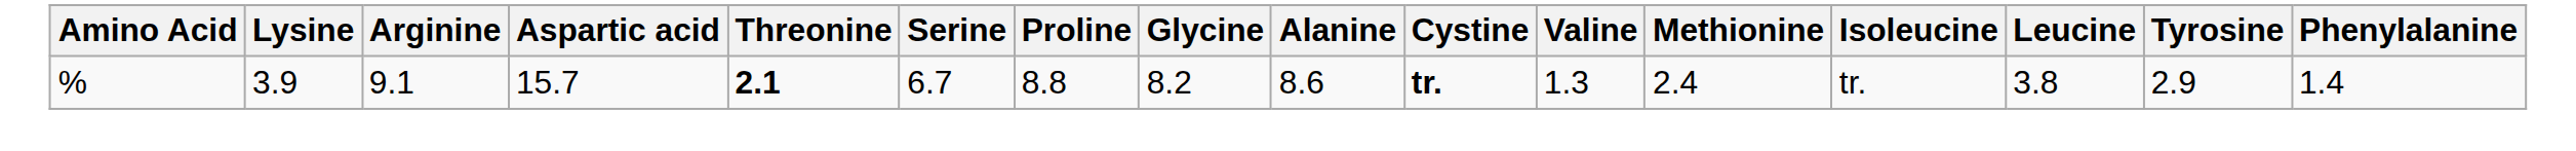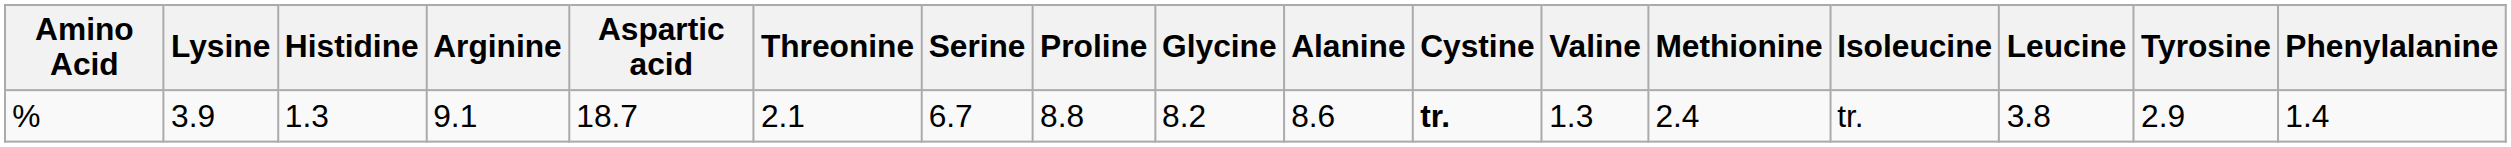 <table class="wikitable" style="margin: 1em auto">
 <tr>
 <th scope="col">Amino Acid</th>
 <th scope="col">Lysine</th>
+<th scope="col">Histidine</th>
 <th scope="col">Arginine</th>
 <th scope="col">Aspartic acid</th>
 <th scope="col">Threonine</th>
 <th scope="col">Serine</th>
 <th scope="col">Proline</th>
 <th scope="col">Glycine</th>
 <th scope="col">Alanine</th>
 <th scope="col">Cystine</th>
 <th scope="col">Valine</th>
 <th scope="col">Methionine</th>
 <th scope="col">Isoleucine</th>
 <th scope="col">Leucine</th>
 <th scope="col">Tyrosine</th>
 <th scope="col">Phenylalanine</th>
 </tr>
 <tr>
 <td>%</td>
 <td>3.9</td>
+<td>1.3</td>
 <td>9.1</td>
-<td>15.7</td>
-<td><strong>2.1</strong></td>
+<td>18.7</td>
+<td>2.1</td>
 <td>6.7</td>
 <td>8.8</td>
 <td>8.2</td>
 <td>8.6</td>
 <td><strong>tr.</strong></td>
 <td>1.3</td>
 <td>2.4</td>
 <td>tr.</td>
 <td>3.8</td>
 <td>2.9</td>
 <td>1.4</td>
 </tr>
 </table>
